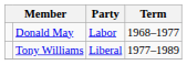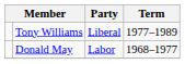 <table class="wikitable">
 <tr>
 <th colspan="2">Member</th>
 <th>Party</th>
 <th>Term</th>
 </tr>
 <tr>
 <td> </td>
+<td><a href='#'>Tony Williams</a></td>
+<td><a href='#'>Liberal</a></td>
+<td>1977–1989</td>
+</tr>
+<tr>
+<td> </td>
 <td><a href='#'>Donald May</a></td>
 <td><a href='#'>Labor</a></td>
 <td>1968–1977</td>
 </tr>
 <tr>
-<td> </td>
-<td><a href='#'>Tony Williams</a></td>
-<td><a href='#'>Liberal</a></td>
-<td>1977–1989</td>
-</tr>
-<tr>
 </tr>
 </table>
